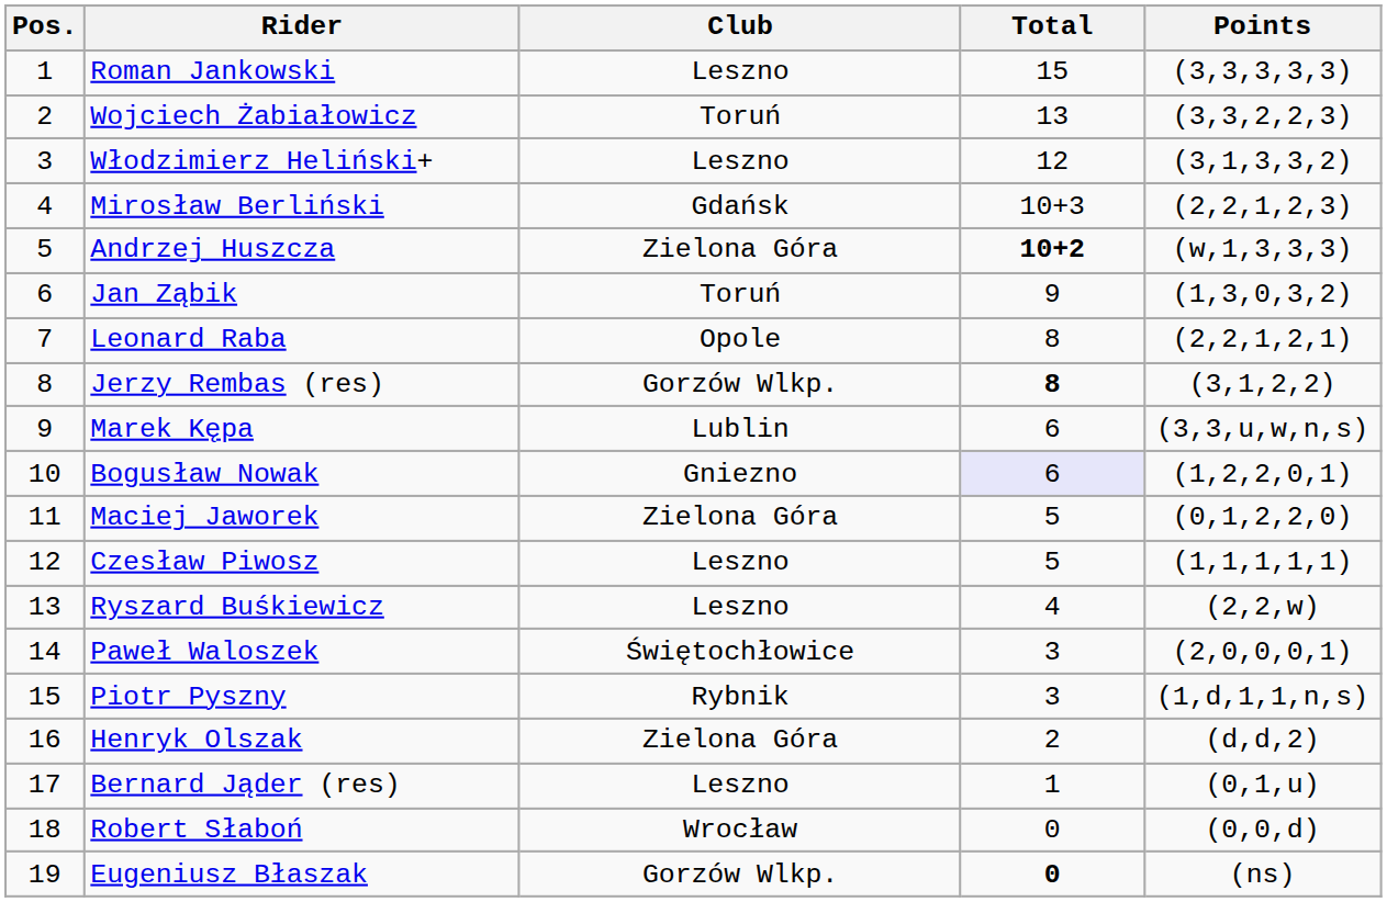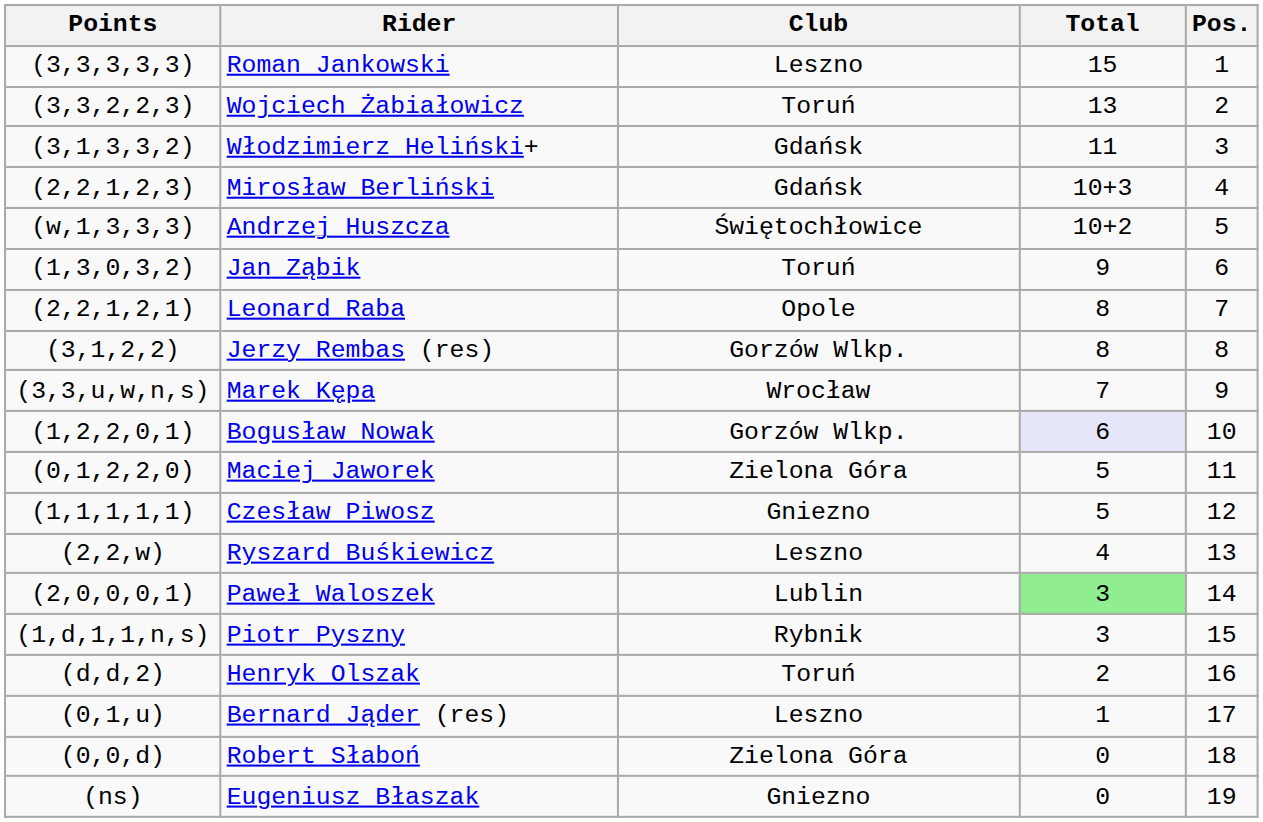 <table class=wikitable style="font-size:93%;">
 <tr>
-<th width=25px>Pos.</th>
+<th width=100px>Points</th>
 <th width=200px>Rider</th>
 <th width=200px>Club</th>
 <th width=80px>Total</th>
-<th width=100px>Points</th>
+<th width=25px>Pos.</th>
 </tr>
 <tr align=center>
-<td>1</td>
+<td>(3,3,3,3,3)</td>
 <td align=left><a href='#'>Roman Jankowski</a></td>
 <td>Leszno</td>
 <td>15</td>
-<td>(3,3,3,3,3)</td>
+<td>1</td>
 </tr>
 <tr align=center>
-<td>2</td>
+<td>(3,3,2,2,3)</td>
 <td align=left><a href='#'>Wojciech Żabiałowicz</a></td>
 <td>Toruń</td>
 <td>13</td>
-<td>(3,3,2,2,3)</td>
+<td>2</td>
 </tr>
 <tr align=center>
+<td>(3,1,3,3,2)</td>
+<td align=left><a href='#'>Włodzimierz Heliński</a>+</td>
+<td>Gdańsk</td>
+<td>11</td>
 <td>3</td>
-<td align=left><a href='#'>Włodzimierz Heliński</a>+</td>
-<td>Leszno</td>
-<td>12</td>
-<td>(3,1,3,3,2)</td>
 </tr>
 <tr align=center>
-<td>4</td>
+<td>(2,2,1,2,3)</td>
 <td align=left><a href='#'>Mirosław Berliński</a></td>
 <td>Gdańsk</td>
 <td>10+3</td>
-<td>(2,2,1,2,3)</td>
+<td>4</td>
 </tr>
 <tr align=center>
+<td>(w,1,3,3,3)</td>
+<td align=left><a href='#'>Andrzej Huszcza</a></td>
+<td>Świętochłowice</td>
+<td>10+2</td>
 <td>5</td>
-<td align=left><a href='#'>Andrzej Huszcza</a></td>
-<td>Zielona Góra</td>
-<td><strong>10+2</strong></td>
-<td>(w,1,3,3,3)</td>
 </tr>
 <tr align=center>
-<td>6</td>
+<td>(1,3,0,3,2)</td>
 <td align=left><a href='#'>Jan Ząbik</a></td>
 <td>Toruń</td>
 <td>9</td>
-<td>(1,3,0,3,2)</td>
+<td>6</td>
 </tr>
 <tr align=center>
-<td>7</td>
+<td>(2,2,1,2,1)</td>
 <td align=left><a href='#'>Leonard Raba</a></td>
 <td>Opole</td>
 <td>8</td>
-<td>(2,2,1,2,1)</td>
+<td>7</td>
 </tr>
 <tr align=center>
-<td>8</td>
+<td>(3,1,2,2)</td>
 <td align=left><a href='#'>Jerzy Rembas</a> (res)</td>
 <td>Gorzów Wlkp.</td>
-<td><strong>8</strong></td>
-<td>(3,1,2,2)</td>
+<td>8</td>
+<td>8</td>
 </tr>
 <tr align=center>
+<td>(3,3,u,w,n,s)</td>
+<td align=left><a href='#'>Marek Kępa</a></td>
+<td>Wrocław</td>
+<td>7</td>
 <td>9</td>
-<td align=left><a href='#'>Marek Kępa</a></td>
-<td>Lublin</td>
-<td>6</td>
-<td>(3,3,u,w,n,s)</td>
 </tr>
 <tr align=center>
+<td>(1,2,2,0,1)</td>
+<td align=left><a href='#'>Bogusław Nowak</a></td>
+<td>Gorzów Wlkp.</td>
+<td style="background: lavender;">6</td>
 <td>10</td>
-<td align=left><a href='#'>Bogusław Nowak</a></td>
-<td>Gniezno</td>
-<td style="background: lavender;">6</td>
-<td>(1,2,2,0,1)</td>
 </tr>
 <tr align=center>
-<td>11</td>
+<td>(0,1,2,2,0)</td>
 <td align=left><a href='#'>Maciej Jaworek</a></td>
 <td>Zielona Góra</td>
 <td>5</td>
-<td>(0,1,2,2,0)</td>
+<td>11</td>
 </tr>
 <tr align=center>
+<td>(1,1,1,1,1)</td>
+<td align=left><a href='#'>Czesław Piwosz</a></td>
+<td>Gniezno</td>
+<td>5</td>
 <td>12</td>
-<td align=left><a href='#'>Czesław Piwosz</a></td>
-<td>Leszno</td>
-<td>5</td>
-<td>(1,1,1,1,1)</td>
 </tr>
 <tr align=center>
-<td>13</td>
+<td>(2,2,w)</td>
 <td align=left><a href='#'>Ryszard Buśkiewicz</a></td>
 <td>Leszno</td>
 <td>4</td>
-<td>(2,2,w)</td>
+<td>13</td>
 </tr>
 <tr align=center>
+<td>(2,0,0,0,1)</td>
+<td align=left><a href='#'>Paweł Waloszek</a></td>
+<td>Lublin</td>
+<td style="background: lightgreen;">3</td>
 <td>14</td>
-<td align=left><a href='#'>Paweł Waloszek</a></td>
-<td>Świętochłowice</td>
-<td>3</td>
-<td>(2,0,0,0,1)</td>
 </tr>
 <tr align=center>
-<td>15</td>
+<td>(1,d,1,1,n,s)</td>
 <td align=left><a href='#'>Piotr Pyszny</a></td>
 <td>Rybnik</td>
 <td>3</td>
-<td>(1,d,1,1,n,s)</td>
+<td>15</td>
 </tr>
 <tr align=center>
+<td>(d,d,2)</td>
+<td align=left><a href='#'>Henryk Olszak</a></td>
+<td>Toruń</td>
+<td>2</td>
 <td>16</td>
-<td align=left><a href='#'>Henryk Olszak</a></td>
-<td>Zielona Góra</td>
-<td>2</td>
-<td>(d,d,2)</td>
 </tr>
 <tr align=center>
-<td>17</td>
+<td>(0,1,u)</td>
 <td align=left><a href='#'>Bernard Jąder</a> (res)</td>
 <td>Leszno</td>
 <td>1</td>
-<td>(0,1,u)</td>
+<td>17</td>
 </tr>
 <tr align=center>
+<td>(0,0,d)</td>
+<td align=left><a href='#'>Robert Słaboń</a></td>
+<td>Zielona Góra</td>
+<td>0</td>
 <td>18</td>
-<td align=left><a href='#'>Robert Słaboń</a></td>
-<td>Wrocław</td>
-<td>0</td>
-<td>(0,0,d)</td>
 </tr>
 <tr align=center>
+<td>(ns)</td>
+<td align=left><a href='#'>Eugeniusz Błaszak</a></td>
+<td>Gniezno</td>
+<td>0</td>
 <td>19</td>
-<td align=left><a href='#'>Eugeniusz Błaszak</a></td>
-<td>Gorzów Wlkp.</td>
-<td><strong>0</strong></td>
-<td>(ns)</td>
 </tr>
 </table>
